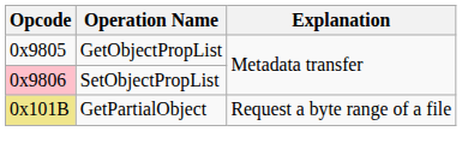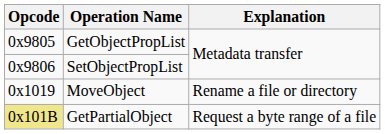 <table class="wikitable">
 <tr>
 <th>Opcode</th>
 <th>Operation Name</th>
 <th>Explanation</th>
 </tr>
 <tr>
 <td>0x9805</td>
 <td>GetObjectPropList</td>
 <td rowspan=2>Metadata transfer</td>
 </tr>
 <tr>
-<td style="background: pink;">0x9806</td>
+<td>0x9806</td>
 <td>SetObjectPropList</td>
+</tr>
+<tr>
+<td>0x1019</td>
+<td>MoveObject</td>
+<td>Rename a file or directory</td>
 </tr>
 <tr>
 <td style="background: khaki;">0x101B</td>
 <td>GetPartialObject</td>
 <td>Request a byte range of a file</td>
 </tr>
 </table>
